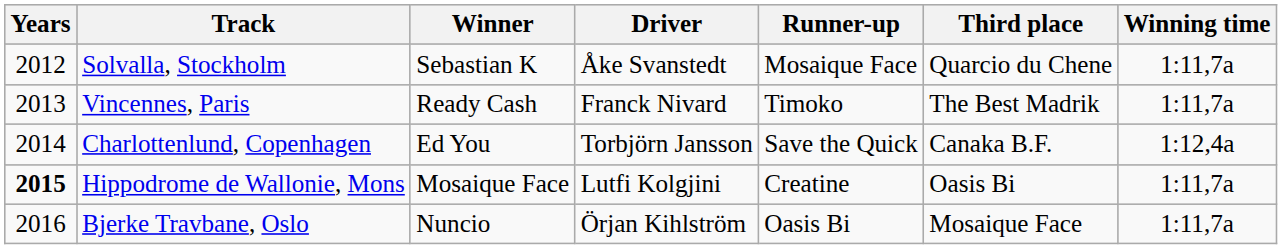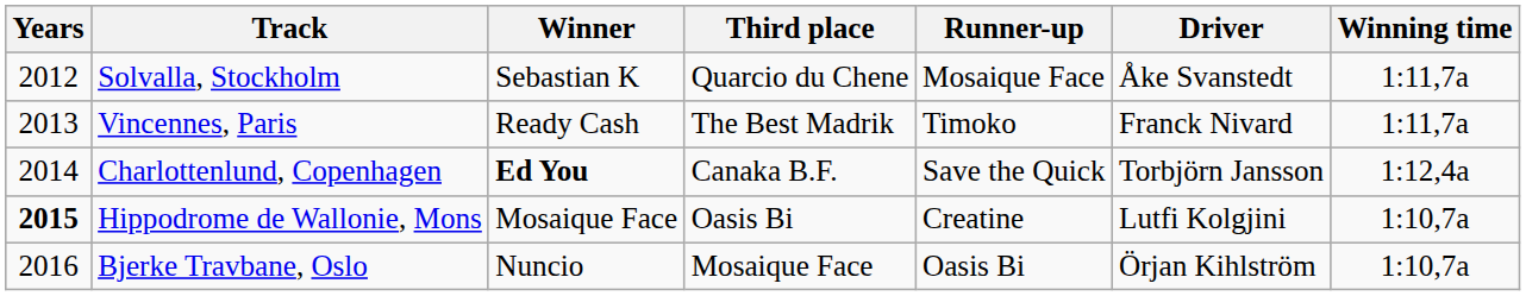 <table class="wikitable">
 <tr>
 <th>Years</th>
 <th>Track</th>
 <th>Winner</th>
+<th>Third place</th>
+<th>Runner-up</th>
 <th>Driver</th>
-<th>Runner-up</th>
-<th>Third place</th>
 <th>Winning time</th>
 </tr>
 <tr>
 <td align=center>2012</td>
 <td> <a href='#'>Solvalla</a>, <a href='#'>Stockholm</a></td>
 <td> Sebastian K</td>
+<td> Quarcio du Chene</td>
+<td> Mosaique Face</td>
 <td>Åke Svanstedt</td>
-<td> Mosaique Face</td>
-<td> Quarcio du Chene</td>
 <td align=center>1:11,7a</td>
 </tr>
 <tr>
 <td align=center>2013</td>
 <td> <a href='#'>Vincennes</a>, <a href='#'>Paris</a></td>
 <td> Ready Cash</td>
+<td> The Best Madrik</td>
+<td> Timoko</td>
 <td>Franck Nivard</td>
-<td> Timoko</td>
-<td> The Best Madrik</td>
 <td align=center>1:11,7a</td>
 </tr>
 <tr>
 <td align=center>2014</td>
 <td> <a href='#'>Charlottenlund</a>, <a href='#'>Copenhagen</a></td>
-<td> Ed You</td>
+<td><strong> Ed You</strong></td>
+<td> Canaka B.F.</td>
+<td> Save the Quick</td>
 <td>Torbjörn Jansson</td>
-<td> Save the Quick</td>
-<td> Canaka B.F.</td>
 <td align=center>1:12,4a</td>
 </tr>
 <tr>
 <td align=center><strong>2015</strong></td>
 <td> <a href='#'>Hippodrome de Wallonie</a>, <a href='#'>Mons</a></td>
 <td> Mosaique Face</td>
+<td> Oasis Bi</td>
+<td> Creatine</td>
 <td>Lutfi Kolgjini</td>
-<td> Creatine</td>
-<td> Oasis Bi</td>
-<td align=center>1:11,7a</td>
+<td align=center>1:10,7a</td>
 </tr>
 <tr>
 <td align=center>2016</td>
 <td> <a href='#'>Bjerke Travbane</a>, <a href='#'>Oslo</a></td>
 <td> Nuncio</td>
+<td> Mosaique Face</td>
+<td> Oasis Bi</td>
 <td>Örjan Kihlström</td>
-<td> Oasis Bi</td>
-<td> Mosaique Face</td>
-<td align=center>1:11,7a</td>
+<td align=center>1:10,7a</td>
 </tr>
 </table>
